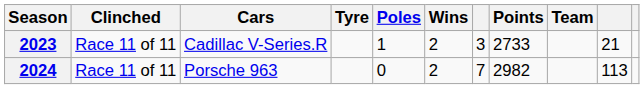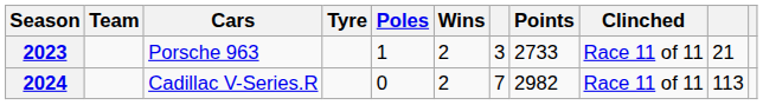 <table class="wikitable">
 <tr>
 <th>Season</th>
-<th>Clinched</th>
+<th>Team</th>
 <th>Cars</th>
 <th>Tyre</th>
 <th><a href='#'>Poles</a></th>
 <th>Wins</th>
 <th></th>
 <th>Points</th>
-<th>Team</th>
+<th>Clinched</th>
 <th></th>
 <th></th>
 </tr>
 <tr>
 <th><a href='#'>2023</a></th>
-<td><a href='#'>Race 11</a> of 11</td>
-<td><a href='#'>Cadillac V-Series.R</a></td>
+<td></td>
+<td><a href='#'>Porsche 963</a></td>
 <td></td>
 <td>1</td>
 <td>2</td>
 <td>3</td>
 <td>2733</td>
-<td></td>
+<td><a href='#'>Race 11</a> of 11</td>
 <td>21</td>
 <td></td>
 </tr>
 <tr>
 <th><a href='#'>2024</a></th>
-<td><a href='#'>Race 11</a> of 11</td>
-<td><a href='#'>Porsche 963</a></td>
+<td></td>
+<td><a href='#'>Cadillac V-Series.R</a></td>
 <td></td>
 <td>0</td>
 <td>2</td>
 <td>7</td>
 <td>2982</td>
-<td></td>
+<td><a href='#'>Race 11</a> of 11</td>
 <td>113</td>
 <td></td>
 </tr>
 </table>
